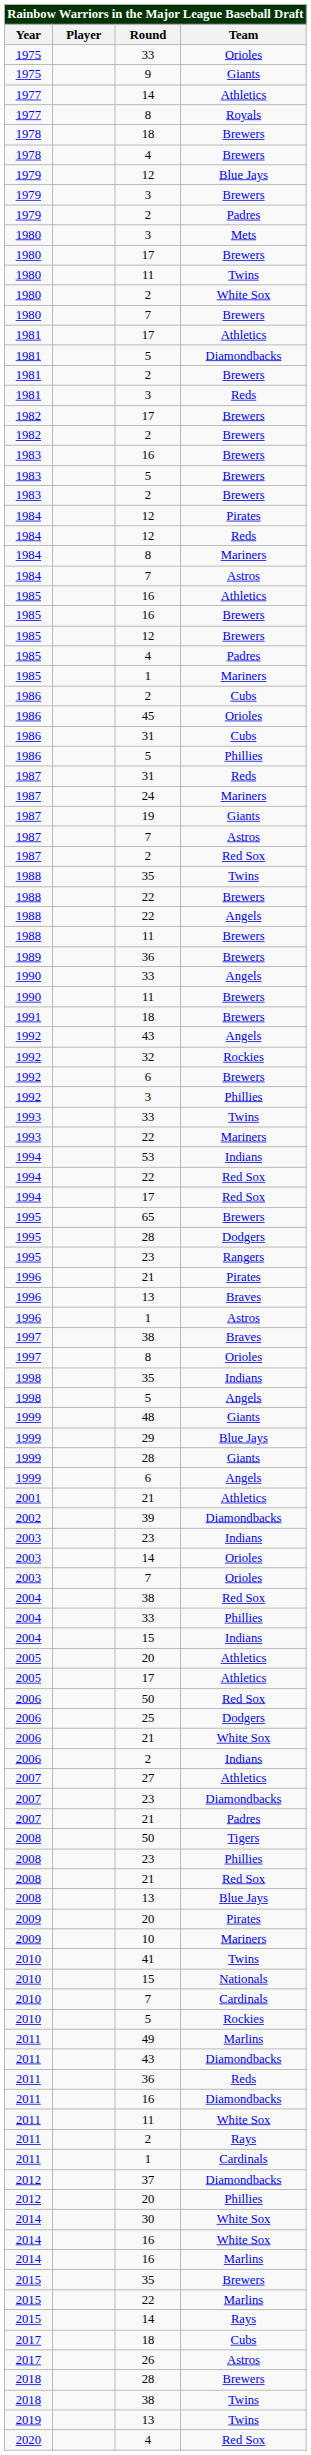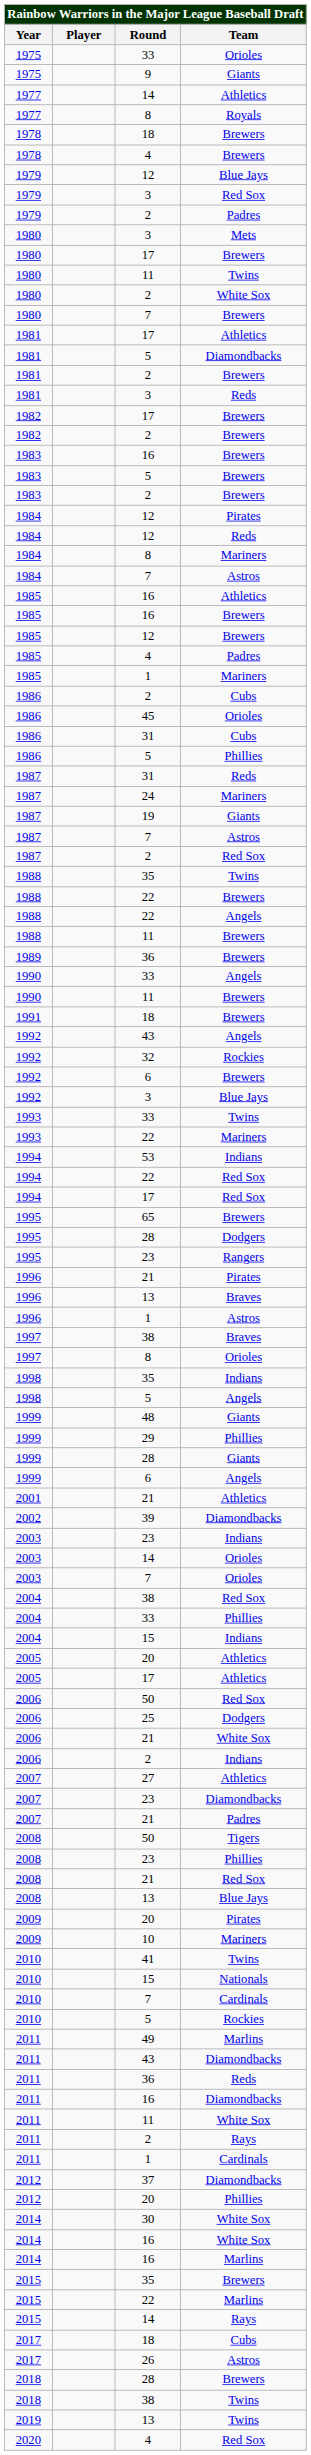 <table class="wikitable sortable collapsible collapsed" style="text-align:center">
 <tr>
 <th colspan=4 style="background:#003300; color:#ffffff">Rainbow Warriors in the Major League Baseball Draft</th>
 </tr>
 <tr>
 <th>Year</th>
 <th>Player</th>
 <th>Round</th>
 <th>Team</th>
 </tr>
 <tr>
 <td><a href='#'>1975</a></td>
 <td></td>
 <td>33</td>
 <td><a href='#'>Orioles</a></td>
 </tr>
 <tr>
 <td><a href='#'>1975</a></td>
 <td></td>
 <td>9</td>
 <td><a href='#'>Giants</a></td>
 </tr>
 <tr>
 <td><a href='#'>1977</a></td>
 <td></td>
 <td>14</td>
 <td><a href='#'>Athletics</a></td>
 </tr>
 <tr>
 <td><a href='#'>1977</a></td>
 <td></td>
 <td>8</td>
 <td><a href='#'>Royals</a></td>
 </tr>
 <tr>
 <td><a href='#'>1978</a></td>
 <td></td>
 <td>18</td>
 <td><a href='#'>Brewers</a></td>
 </tr>
 <tr>
 <td><a href='#'>1978</a></td>
 <td></td>
 <td>4</td>
 <td><a href='#'>Brewers</a></td>
 </tr>
 <tr>
 <td><a href='#'>1979</a></td>
 <td></td>
 <td>12</td>
 <td><a href='#'>Blue Jays</a></td>
 </tr>
 <tr>
 <td><a href='#'>1979</a></td>
 <td></td>
 <td>3</td>
-<td><a href='#'>Brewers</a></td>
+<td><a href='#'>Red Sox</a></td>
 </tr>
 <tr>
 <td><a href='#'>1979</a></td>
 <td></td>
 <td>2</td>
 <td><a href='#'>Padres</a></td>
 </tr>
 <tr>
 <td><a href='#'>1980</a></td>
 <td></td>
 <td>3</td>
 <td><a href='#'>Mets</a></td>
 </tr>
 <tr>
 <td><a href='#'>1980</a></td>
 <td></td>
 <td>17</td>
 <td><a href='#'>Brewers</a></td>
 </tr>
 <tr>
 <td><a href='#'>1980</a></td>
 <td></td>
 <td>11</td>
 <td><a href='#'>Twins</a></td>
 </tr>
 <tr>
 <td><a href='#'>1980</a></td>
 <td></td>
 <td>2</td>
 <td><a href='#'>White Sox</a></td>
 </tr>
 <tr>
 <td><a href='#'>1980</a></td>
 <td></td>
 <td>7</td>
 <td><a href='#'>Brewers</a></td>
 </tr>
 <tr>
 <td><a href='#'>1981</a></td>
 <td></td>
 <td>17</td>
 <td><a href='#'>Athletics</a></td>
 </tr>
 <tr>
 <td><a href='#'>1981</a></td>
 <td></td>
 <td>5</td>
 <td><a href='#'>Diamondbacks</a></td>
 </tr>
 <tr>
 <td><a href='#'>1981</a></td>
 <td></td>
 <td>2</td>
 <td><a href='#'>Brewers</a></td>
 </tr>
 <tr>
 <td><a href='#'>1981</a></td>
 <td></td>
 <td>3</td>
 <td><a href='#'>Reds</a></td>
 </tr>
 <tr>
 <td><a href='#'>1982</a></td>
 <td></td>
 <td>17</td>
 <td><a href='#'>Brewers</a></td>
 </tr>
 <tr>
 <td><a href='#'>1982</a></td>
 <td></td>
 <td>2</td>
 <td><a href='#'>Brewers</a></td>
 </tr>
 <tr>
 <td><a href='#'>1983</a></td>
 <td></td>
 <td>16</td>
 <td><a href='#'>Brewers</a></td>
 </tr>
 <tr>
 <td><a href='#'>1983</a></td>
 <td></td>
 <td>5</td>
 <td><a href='#'>Brewers</a></td>
 </tr>
 <tr>
 <td><a href='#'>1983</a></td>
 <td></td>
 <td>2</td>
 <td><a href='#'>Brewers</a></td>
 </tr>
 <tr>
 <td><a href='#'>1984</a></td>
 <td></td>
 <td>12</td>
 <td><a href='#'>Pirates</a></td>
 </tr>
 <tr>
 <td><a href='#'>1984</a></td>
 <td></td>
 <td>12</td>
 <td><a href='#'>Reds</a></td>
 </tr>
 <tr>
 <td><a href='#'>1984</a></td>
 <td></td>
 <td>8</td>
 <td><a href='#'>Mariners</a></td>
 </tr>
 <tr>
 <td><a href='#'>1984</a></td>
 <td></td>
 <td>7</td>
 <td><a href='#'>Astros</a></td>
 </tr>
 <tr>
 <td><a href='#'>1985</a></td>
 <td></td>
 <td>16</td>
 <td><a href='#'>Athletics</a></td>
 </tr>
 <tr>
 <td><a href='#'>1985</a></td>
 <td></td>
 <td>16</td>
 <td><a href='#'>Brewers</a></td>
 </tr>
 <tr>
 <td><a href='#'>1985</a></td>
 <td></td>
 <td>12</td>
 <td><a href='#'>Brewers</a></td>
 </tr>
 <tr>
 <td><a href='#'>1985</a></td>
 <td></td>
 <td>4</td>
 <td><a href='#'>Padres</a></td>
 </tr>
 <tr>
 <td><a href='#'>1985</a></td>
 <td></td>
 <td>1</td>
 <td><a href='#'>Mariners</a></td>
 </tr>
 <tr>
 <td><a href='#'>1986</a></td>
 <td></td>
 <td>2</td>
 <td><a href='#'>Cubs</a></td>
 </tr>
 <tr>
 <td><a href='#'>1986</a></td>
 <td></td>
 <td>45</td>
 <td><a href='#'>Orioles</a></td>
 </tr>
 <tr>
 <td><a href='#'>1986</a></td>
 <td></td>
 <td>31</td>
 <td><a href='#'>Cubs</a></td>
 </tr>
 <tr>
 <td><a href='#'>1986</a></td>
 <td></td>
 <td>5</td>
 <td><a href='#'>Phillies</a></td>
 </tr>
 <tr>
 <td><a href='#'>1987</a></td>
 <td></td>
 <td>31</td>
 <td><a href='#'>Reds</a></td>
 </tr>
 <tr>
 <td><a href='#'>1987</a></td>
 <td></td>
 <td>24</td>
 <td><a href='#'>Mariners</a></td>
 </tr>
 <tr>
 <td><a href='#'>1987</a></td>
 <td></td>
 <td>19</td>
 <td><a href='#'>Giants</a></td>
 </tr>
 <tr>
 <td><a href='#'>1987</a></td>
 <td></td>
 <td>7</td>
 <td><a href='#'>Astros</a></td>
 </tr>
 <tr>
 <td><a href='#'>1987</a></td>
 <td></td>
 <td>2</td>
 <td><a href='#'>Red Sox</a></td>
 </tr>
 <tr>
 <td><a href='#'>1988</a></td>
 <td></td>
 <td>35</td>
 <td><a href='#'>Twins</a></td>
 </tr>
 <tr>
 <td><a href='#'>1988</a></td>
 <td></td>
 <td>22</td>
 <td><a href='#'>Brewers</a></td>
 </tr>
 <tr>
 <td><a href='#'>1988</a></td>
 <td></td>
 <td>22</td>
 <td><a href='#'>Angels</a></td>
 </tr>
 <tr>
 <td><a href='#'>1988</a></td>
 <td></td>
 <td>11</td>
 <td><a href='#'>Brewers</a></td>
 </tr>
 <tr>
 <td><a href='#'>1989</a></td>
 <td></td>
 <td>36</td>
 <td><a href='#'>Brewers</a></td>
 </tr>
 <tr>
 <td><a href='#'>1990</a></td>
 <td></td>
 <td>33</td>
 <td><a href='#'>Angels</a></td>
 </tr>
 <tr>
 <td><a href='#'>1990</a></td>
 <td></td>
 <td>11</td>
 <td><a href='#'>Brewers</a></td>
 </tr>
 <tr>
 <td><a href='#'>1991</a></td>
 <td></td>
 <td>18</td>
 <td><a href='#'>Brewers</a></td>
 </tr>
 <tr>
 <td><a href='#'>1992</a></td>
 <td></td>
 <td>43</td>
 <td><a href='#'>Angels</a></td>
 </tr>
 <tr>
 <td><a href='#'>1992</a></td>
 <td></td>
 <td>32</td>
 <td><a href='#'>Rockies</a></td>
 </tr>
 <tr>
 <td><a href='#'>1992</a></td>
 <td></td>
 <td>6</td>
 <td><a href='#'>Brewers</a></td>
 </tr>
 <tr>
 <td><a href='#'>1992</a></td>
 <td></td>
 <td>3</td>
-<td><a href='#'>Phillies</a></td>
+<td><a href='#'>Blue Jays</a></td>
 </tr>
 <tr>
 <td><a href='#'>1993</a></td>
 <td></td>
 <td>33</td>
 <td><a href='#'>Twins</a></td>
 </tr>
 <tr>
 <td><a href='#'>1993</a></td>
 <td></td>
 <td>22</td>
 <td><a href='#'>Mariners</a></td>
 </tr>
 <tr>
 <td><a href='#'>1994</a></td>
 <td></td>
 <td>53</td>
 <td><a href='#'>Indians</a></td>
 </tr>
 <tr>
 <td><a href='#'>1994</a></td>
 <td></td>
 <td>22</td>
 <td><a href='#'>Red Sox</a></td>
 </tr>
 <tr>
 <td><a href='#'>1994</a></td>
 <td></td>
 <td>17</td>
 <td><a href='#'>Red Sox</a></td>
 </tr>
 <tr>
 <td><a href='#'>1995</a></td>
 <td></td>
 <td>65</td>
 <td><a href='#'>Brewers</a></td>
 </tr>
 <tr>
 <td><a href='#'>1995</a></td>
 <td></td>
 <td>28</td>
 <td><a href='#'>Dodgers</a></td>
 </tr>
 <tr>
 <td><a href='#'>1995</a></td>
 <td></td>
 <td>23</td>
 <td><a href='#'>Rangers</a></td>
 </tr>
 <tr>
 <td><a href='#'>1996</a></td>
 <td></td>
 <td>21</td>
 <td><a href='#'>Pirates</a></td>
 </tr>
 <tr>
 <td><a href='#'>1996</a></td>
 <td></td>
 <td>13</td>
 <td><a href='#'>Braves</a></td>
 </tr>
 <tr>
 <td><a href='#'>1996</a></td>
 <td></td>
 <td>1</td>
 <td><a href='#'>Astros</a></td>
 </tr>
 <tr>
 <td><a href='#'>1997</a></td>
 <td></td>
 <td>38</td>
 <td><a href='#'>Braves</a></td>
 </tr>
 <tr>
 <td><a href='#'>1997</a></td>
 <td></td>
 <td>8</td>
 <td><a href='#'>Orioles</a></td>
 </tr>
 <tr>
 <td><a href='#'>1998</a></td>
 <td></td>
 <td>35</td>
 <td><a href='#'>Indians</a></td>
 </tr>
 <tr>
 <td><a href='#'>1998</a></td>
 <td></td>
 <td>5</td>
 <td><a href='#'>Angels</a></td>
 </tr>
 <tr>
 <td><a href='#'>1999</a></td>
 <td></td>
 <td>48</td>
 <td><a href='#'>Giants</a></td>
 </tr>
 <tr>
 <td><a href='#'>1999</a></td>
 <td></td>
 <td>29</td>
-<td><a href='#'>Blue Jays</a></td>
+<td><a href='#'>Phillies</a></td>
 </tr>
 <tr>
 <td><a href='#'>1999</a></td>
 <td></td>
 <td>28</td>
 <td><a href='#'>Giants</a></td>
 </tr>
 <tr>
 <td><a href='#'>1999</a></td>
 <td></td>
 <td>6</td>
 <td><a href='#'>Angels</a></td>
 </tr>
 <tr>
 <td><a href='#'>2001</a></td>
 <td></td>
 <td>21</td>
 <td><a href='#'>Athletics</a></td>
 </tr>
 <tr>
 <td><a href='#'>2002</a></td>
 <td></td>
 <td>39</td>
 <td><a href='#'>Diamondbacks</a></td>
 </tr>
 <tr>
 <td><a href='#'>2003</a></td>
 <td></td>
 <td>23</td>
 <td><a href='#'>Indians</a></td>
 </tr>
 <tr>
 <td><a href='#'>2003</a></td>
 <td></td>
 <td>14</td>
 <td><a href='#'>Orioles</a></td>
 </tr>
 <tr>
 <td><a href='#'>2003</a></td>
 <td></td>
 <td>7</td>
 <td><a href='#'>Orioles</a></td>
 </tr>
 <tr>
 <td><a href='#'>2004</a></td>
 <td></td>
 <td>38</td>
 <td><a href='#'>Red Sox</a></td>
 </tr>
 <tr>
 <td><a href='#'>2004</a></td>
 <td></td>
 <td>33</td>
 <td><a href='#'>Phillies</a></td>
 </tr>
 <tr>
 <td><a href='#'>2004</a></td>
 <td></td>
 <td>15</td>
 <td><a href='#'>Indians</a></td>
 </tr>
 <tr>
 <td><a href='#'>2005</a></td>
 <td></td>
 <td>20</td>
 <td><a href='#'>Athletics</a></td>
 </tr>
 <tr>
 <td><a href='#'>2005</a></td>
 <td></td>
 <td>17</td>
 <td><a href='#'>Athletics</a></td>
 </tr>
 <tr>
 <td><a href='#'>2006</a></td>
 <td></td>
 <td>50</td>
 <td><a href='#'>Red Sox</a></td>
 </tr>
 <tr>
 <td><a href='#'>2006</a></td>
 <td></td>
 <td>25</td>
 <td><a href='#'>Dodgers</a></td>
 </tr>
 <tr>
 <td><a href='#'>2006</a></td>
 <td></td>
 <td>21</td>
 <td><a href='#'>White Sox</a></td>
 </tr>
 <tr>
 <td><a href='#'>2006</a></td>
 <td></td>
 <td>2</td>
 <td><a href='#'>Indians</a></td>
 </tr>
 <tr>
 <td><a href='#'>2007</a></td>
 <td></td>
 <td>27</td>
 <td><a href='#'>Athletics</a></td>
 </tr>
 <tr>
 <td><a href='#'>2007</a></td>
 <td></td>
 <td>23</td>
 <td><a href='#'>Diamondbacks</a></td>
 </tr>
 <tr>
 <td><a href='#'>2007</a></td>
 <td></td>
 <td>21</td>
 <td><a href='#'>Padres</a></td>
 </tr>
 <tr>
 <td><a href='#'>2008</a></td>
 <td></td>
 <td>50</td>
 <td><a href='#'>Tigers</a></td>
 </tr>
 <tr>
 <td><a href='#'>2008</a></td>
 <td></td>
 <td>23</td>
 <td><a href='#'>Phillies</a></td>
 </tr>
 <tr>
 <td><a href='#'>2008</a></td>
 <td></td>
 <td>21</td>
 <td><a href='#'>Red Sox</a></td>
 </tr>
 <tr>
 <td><a href='#'>2008</a></td>
 <td></td>
 <td>13</td>
 <td><a href='#'>Blue Jays</a></td>
 </tr>
 <tr>
 <td><a href='#'>2009</a></td>
 <td></td>
 <td>20</td>
 <td><a href='#'>Pirates</a></td>
 </tr>
 <tr>
 <td><a href='#'>2009</a></td>
 <td></td>
 <td>10</td>
 <td><a href='#'>Mariners</a></td>
 </tr>
 <tr>
 <td><a href='#'>2010</a></td>
 <td></td>
 <td>41</td>
 <td><a href='#'>Twins</a></td>
 </tr>
 <tr>
 <td><a href='#'>2010</a></td>
 <td></td>
 <td>15</td>
 <td><a href='#'>Nationals</a></td>
 </tr>
 <tr>
 <td><a href='#'>2010</a></td>
 <td></td>
 <td>7</td>
 <td><a href='#'>Cardinals</a></td>
 </tr>
 <tr>
 <td><a href='#'>2010</a></td>
 <td></td>
 <td>5</td>
 <td><a href='#'>Rockies</a></td>
 </tr>
 <tr>
 <td><a href='#'>2011</a></td>
 <td></td>
 <td>49</td>
 <td><a href='#'>Marlins</a></td>
 </tr>
 <tr>
 <td><a href='#'>2011</a></td>
 <td></td>
 <td>43</td>
 <td><a href='#'>Diamondbacks</a></td>
 </tr>
 <tr>
 <td><a href='#'>2011</a></td>
 <td></td>
 <td>36</td>
 <td><a href='#'>Reds</a></td>
 </tr>
 <tr>
 <td><a href='#'>2011</a></td>
 <td></td>
 <td>16</td>
 <td><a href='#'>Diamondbacks</a></td>
 </tr>
 <tr>
 <td><a href='#'>2011</a></td>
 <td></td>
 <td>11</td>
 <td><a href='#'>White Sox</a></td>
 </tr>
 <tr>
 <td><a href='#'>2011</a></td>
 <td></td>
 <td>2</td>
 <td><a href='#'>Rays</a></td>
 </tr>
 <tr>
 <td><a href='#'>2011</a></td>
 <td></td>
 <td>1</td>
 <td><a href='#'>Cardinals</a></td>
 </tr>
 <tr>
 <td><a href='#'>2012</a></td>
 <td></td>
 <td>37</td>
 <td><a href='#'>Diamondbacks</a></td>
 </tr>
 <tr>
 <td><a href='#'>2012</a></td>
 <td></td>
 <td>20</td>
 <td><a href='#'>Phillies</a></td>
 </tr>
 <tr>
 <td><a href='#'>2014</a></td>
 <td></td>
 <td>30</td>
 <td><a href='#'>White Sox</a></td>
 </tr>
 <tr>
 <td><a href='#'>2014</a></td>
 <td></td>
 <td>16</td>
 <td><a href='#'>White Sox</a></td>
 </tr>
 <tr>
 <td><a href='#'>2014</a></td>
 <td></td>
 <td>16</td>
 <td><a href='#'>Marlins</a></td>
 </tr>
 <tr>
 <td><a href='#'>2015</a></td>
 <td></td>
 <td>35</td>
 <td><a href='#'>Brewers</a></td>
 </tr>
 <tr>
 <td><a href='#'>2015</a></td>
 <td></td>
 <td>22</td>
 <td><a href='#'>Marlins</a></td>
 </tr>
 <tr>
 <td><a href='#'>2015</a></td>
 <td></td>
 <td>14</td>
 <td><a href='#'>Rays</a></td>
 </tr>
 <tr>
 <td><a href='#'>2017</a></td>
 <td></td>
 <td>18</td>
 <td><a href='#'>Cubs</a></td>
 </tr>
 <tr>
 <td><a href='#'>2017</a></td>
 <td></td>
 <td>26</td>
 <td><a href='#'>Astros</a></td>
 </tr>
 <tr>
 <td><a href='#'>2018</a></td>
 <td></td>
 <td>28</td>
 <td><a href='#'>Brewers</a></td>
 </tr>
 <tr>
 <td><a href='#'>2018</a></td>
 <td></td>
 <td>38</td>
 <td><a href='#'>Twins</a></td>
 </tr>
 <tr>
 <td><a href='#'>2019</a></td>
 <td></td>
 <td>13</td>
 <td><a href='#'>Twins</a></td>
 </tr>
 <tr>
 <td><a href='#'>2020</a></td>
 <td></td>
 <td>4</td>
 <td><a href='#'>Red Sox</a></td>
 </tr>
 </table>
